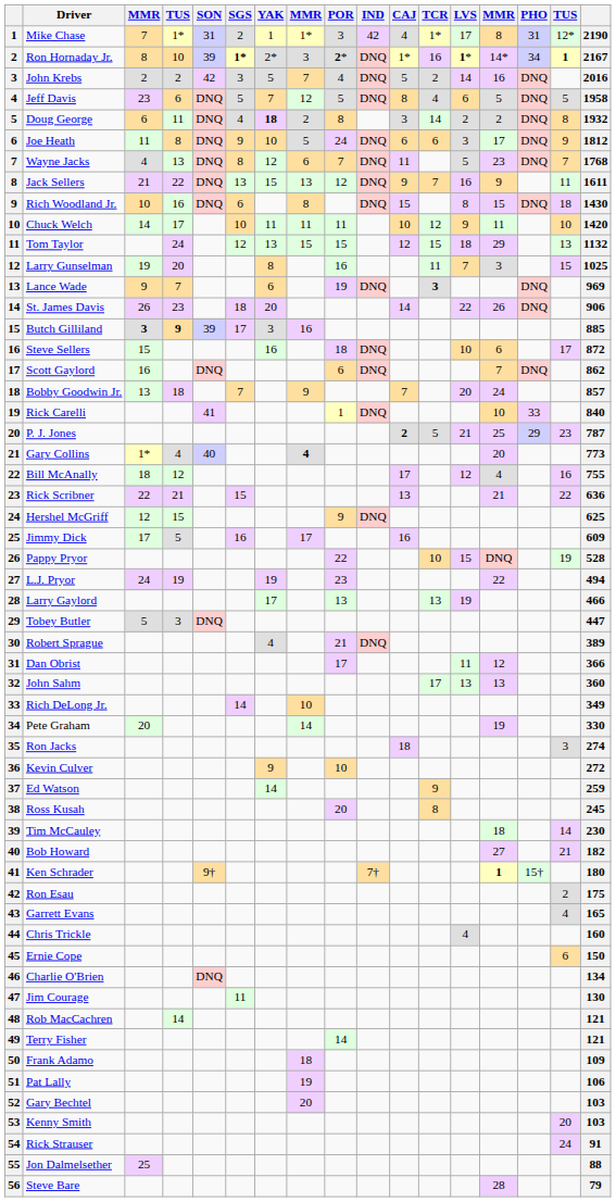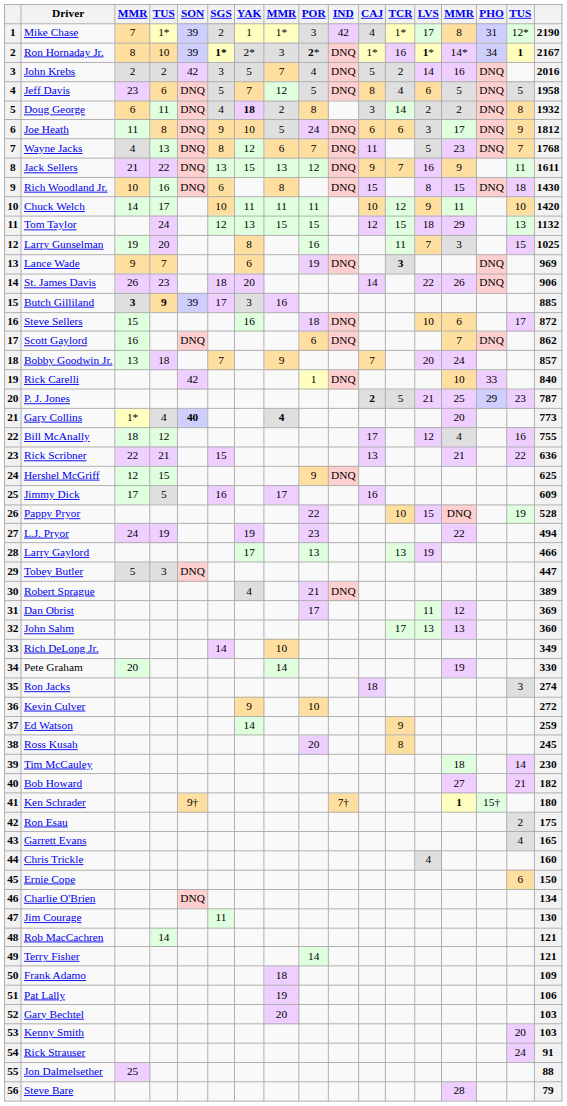 <table class="wikitable" style="font-size:77%; text-align:center">
 <tr>
 <th></th>
 <th>Driver</th>
 <th><a href='#'>MMR</a></th>
 <th><a href='#'>TUS</a></th>
 <th><a href='#'>SON</a></th>
 <th><a href='#'>SGS</a></th>
 <th><a href='#'>YAK</a></th>
 <th><a href='#'>MMR</a></th>
 <th><a href='#'>POR</a></th>
 <th><a href='#'>IND</a></th>
 <th><a href='#'>CAJ</a></th>
 <th><a href='#'>TCR</a></th>
 <th><a href='#'>LVS</a></th>
 <th><a href='#'>MMR</a></th>
 <th><a href='#'>PHO</a></th>
 <th><a href='#'>TUS</a></th>
 <th></th>
 </tr>
 <tr>
 <th>1</th>
 <td align="left"><a href='#'>Mike Chase</a></td>
 <td style="background:#FFDF9F";>7</td>
 <td style="background:#FFFFBF";>1*</td>
-<td style="background:#CFCFFF";>31</td>
+<td style="background:#CFCFFF";>39</td>
 <td style="background:#DFDFDF";>2</td>
 <td style="background:#FFFFBF";>1</td>
 <td style="background:#FFFFBF";>1*</td>
 <td style="background:#DFDFDF";>3</td>
 <td style="background:#EFCFFF";>42</td>
 <td style="background:#DFDFDF";>4</td>
 <td style="background:#FFFFBF";>1*</td>
 <td style="background:#DFFFDF";>17</td>
 <td style="background:#FFDF9F";>8</td>
 <td style="background:#CFCFFF";>31</td>
 <td style="background:#DFFFDF";>12*</td>
 <th>2190</th>
 </tr>
 <tr>
 <th>2</th>
 <td align="left"><a href='#'>Ron Hornaday Jr.</a></td>
 <td style="background:#FFDF9F";>8</td>
 <td style="background:#FFDF9F";>10</td>
 <td style="background:#CFCFFF";>39</td>
 <td style="background:#FFFFBF";><strong>1*</strong></td>
 <td style="background:#DFDFDF";>2*</td>
 <td style="background:#DFDFDF";>3</td>
 <td style="background:#DFDFDF";><strong>2</strong>*</td>
 <td style="background:#FFCFCF";>DNQ</td>
 <td style="background:#FFFFBF";>1*</td>
 <td style="background:#EFCFFF";>16</td>
 <td style="background:#FFFFBF";><strong>1</strong>*</td>
 <td style="background:#EFCFFF";>14*</td>
 <td style="background:#CFCFFF";>34</td>
 <td style="background:#FFFFBF";><strong>1</strong></td>
 <th>2167</th>
 </tr>
 <tr>
 <th>3</th>
 <td align="left"><a href='#'>John Krebs</a></td>
 <td style="background:#DFDFDF";>2</td>
 <td style="background:#DFDFDF";>2</td>
 <td style="background:#EFCFFF";>42</td>
 <td style="background:#DFDFDF";>3</td>
 <td style="background:#DFDFDF";>5</td>
 <td style="background:#FFDF9F";>7</td>
 <td style="background:#DFDFDF";>4</td>
 <td style="background:#FFCFCF";>DNQ</td>
 <td style="background:#DFDFDF";>5</td>
 <td style="background:#DFDFDF";>2</td>
 <td style="background:#EFCFFF";>14</td>
 <td style="background:#EFCFFF";>16</td>
 <td style="background:#FFCFCF";>DNQ</td>
 <td></td>
 <th>2016</th>
 </tr>
 <tr>
 <th>4</th>
 <td align="left"><a href='#'>Jeff Davis</a></td>
 <td style="background:#EFCFFF";>23</td>
 <td style="background:#FFDF9F";>6</td>
 <td style="background:#FFCFCF";>DNQ</td>
 <td style="background:#DFDFDF";>5</td>
 <td style="background:#FFDF9F";>7</td>
 <td style="background:#DFFFDF";>12</td>
 <td style="background:#DFDFDF";>5</td>
 <td style="background:#FFCFCF";>DNQ</td>
 <td style="background:#FFDF9F";>8</td>
 <td style="background:#DFDFDF";>4</td>
 <td style="background:#FFDF9F";>6</td>
 <td style="background:#DFDFDF";>5</td>
 <td style="background:#FFCFCF";>DNQ</td>
 <td style="background:#DFDFDF";>5</td>
 <th>1958</th>
 </tr>
 <tr>
 <th>5</th>
 <td align="left"><a href='#'>Doug George</a></td>
 <td style="background:#FFDF9F";>6</td>
 <td style="background:#DFFFDF";>11</td>
 <td style="background:#FFCFCF";>DNQ</td>
 <td style="background:#DFDFDF";>4</td>
 <td style="background:#EFCFFF";><strong>18</strong></td>
 <td style="background:#DFDFDF";>2</td>
 <td style="background:#FFDF9F";>8</td>
 <td></td>
 <td style="background:#DFDFDF";>3</td>
 <td style="background:#DFFFDF";>14</td>
 <td style="background:#DFDFDF";>2</td>
 <td style="background:#DFDFDF";>2</td>
 <td style="background:#FFCFCF";>DNQ</td>
 <td style="background:#FFDF9F";>8</td>
 <th>1932</th>
 </tr>
 <tr>
 <th>6</th>
 <td align="left"><a href='#'>Joe Heath</a></td>
 <td style="background:#DFFFDF";>11</td>
 <td style="background:#FFDF9F";>8</td>
 <td style="background:#FFCFCF";>DNQ</td>
 <td style="background:#FFDF9F";>9</td>
 <td style="background:#FFDF9F";>10</td>
 <td style="background:#DFDFDF";>5</td>
 <td style="background:#EFCFFF";>24</td>
 <td style="background:#FFCFCF";>DNQ</td>
 <td style="background:#FFDF9F";>6</td>
 <td style="background:#FFDF9F";>6</td>
 <td style="background:#DFDFDF";>3</td>
 <td style="background:#DFFFDF";>17</td>
 <td style="background:#FFCFCF";>DNQ</td>
 <td style="background:#FFDF9F";>9</td>
 <th>1812</th>
 </tr>
 <tr>
 <th>7</th>
 <td align="left"><a href='#'>Wayne Jacks</a></td>
 <td style="background:#DFDFDF";>4</td>
 <td style="background:#DFFFDF";>13</td>
 <td style="background:#FFCFCF";>DNQ</td>
 <td style="background:#FFDF9F";>8</td>
 <td style="background:#DFFFDF";>12</td>
 <td style="background:#FFDF9F";>6</td>
 <td style="background:#FFDF9F";>7</td>
 <td style="background:#FFCFCF";>DNQ</td>
 <td style="background:#EFCFFF";>11</td>
 <td></td>
 <td style="background:#DFDFDF";>5</td>
 <td style="background:#EFCFFF";>23</td>
 <td style="background:#FFCFCF";>DNQ</td>
 <td style="background:#FFDF9F";>7</td>
 <th>1768</th>
 </tr>
 <tr>
 <th>8</th>
 <td align="left"><a href='#'>Jack Sellers</a></td>
 <td style="background:#EFCFFF";>21</td>
 <td style="background:#EFCFFF";>22</td>
 <td style="background:#FFCFCF";>DNQ</td>
 <td style="background:#DFFFDF";>13</td>
 <td style="background:#DFFFDF";>15</td>
 <td style="background:#DFFFDF";>13</td>
 <td style="background:#DFFFDF";>12</td>
 <td style="background:#FFCFCF";>DNQ</td>
 <td style="background:#FFDF9F";>9</td>
 <td style="background:#FFDF9F";>7</td>
 <td style="background:#EFCFFF";>16</td>
 <td style="background:#FFDF9F";>9</td>
 <td></td>
 <td style="background:#DFFFDF";>11</td>
 <th>1611</th>
 </tr>
 <tr>
 <th>9</th>
 <td align="left"><a href='#'>Rich Woodland Jr.</a></td>
 <td style="background:#FFDF9F";>10</td>
 <td style="background:#DFFFDF";>16</td>
 <td style="background:#FFCFCF";>DNQ</td>
 <td style="background:#FFDF9F";>6</td>
 <td></td>
 <td style="background:#FFDF9F";>8</td>
 <td></td>
 <td style="background:#FFCFCF";>DNQ</td>
 <td style="background:#EFCFFF";>15</td>
 <td></td>
 <td style="background:#EFCFFF";>8</td>
 <td style="background:#EFCFFF";>15</td>
 <td style="background:#FFCFCF";>DNQ</td>
 <td style="background:#EFCFFF";>18</td>
 <th>1430</th>
 </tr>
 <tr>
 <th>10</th>
 <td align="left"><a href='#'>Chuck Welch</a></td>
 <td style="background:#DFFFDF";>14</td>
 <td style="background:#DFFFDF";>17</td>
 <td></td>
 <td style="background:#FFDF9F";>10</td>
 <td style="background:#DFFFDF";>11</td>
 <td style="background:#DFFFDF";>11</td>
 <td style="background:#DFFFDF";>11</td>
 <td></td>
 <td style="background:#FFDF9F";>10</td>
 <td style="background:#DFFFDF";>12</td>
 <td style="background:#FFDF9F";>9</td>
 <td style="background:#DFFFDF";>11</td>
 <td></td>
 <td style="background:#FFDF9F";>10</td>
 <th>1420</th>
 </tr>
 <tr>
 <th>11</th>
 <td align="left"><a href='#'>Tom Taylor</a></td>
 <td></td>
 <td style="background:#EFCFFF";>24</td>
 <td></td>
 <td style="background:#DFFFDF";>12</td>
 <td style="background:#DFFFDF";>13</td>
 <td style="background:#DFFFDF";>15</td>
 <td style="background:#DFFFDF";>15</td>
 <td></td>
 <td style="background:#EFCFFF";>12</td>
 <td style="background:#DFFFDF";>15</td>
 <td style="background:#EFCFFF";>18</td>
 <td style="background:#EFCFFF";>29</td>
 <td></td>
 <td style="background:#DFFFDF";>13</td>
 <th>1132</th>
 </tr>
 <tr>
 <th>12</th>
 <td align="left"><a href='#'>Larry Gunselman</a></td>
 <td style="background:#DFFFDF";>19</td>
 <td style="background:#EFCFFF";>20</td>
 <td></td>
 <td></td>
 <td style="background:#FFDF9F";>8</td>
 <td></td>
 <td style="background:#DFFFDF";>16</td>
 <td></td>
 <td></td>
 <td style="background:#DFFFDF";>11</td>
 <td style="background:#FFDF9F";>7</td>
 <td style="background:#DFDFDF";>3</td>
 <td></td>
 <td style="background:#EFCFFF";>15</td>
 <th>1025</th>
 </tr>
 <tr>
 <th>13</th>
 <td align="left"><a href='#'>Lance Wade</a></td>
 <td style="background:#FFDF9F";>9</td>
 <td style="background:#FFDF9F";>7</td>
 <td></td>
 <td></td>
 <td style="background:#FFDF9F";>6</td>
 <td></td>
 <td style="background:#EFCFFF";>19</td>
 <td style="background:#FFCFCF";>DNQ</td>
 <td></td>
 <td style="background:#DFDFDF";><strong>3</strong></td>
 <td></td>
 <td></td>
 <td style="background:#FFCFCF";>DNQ</td>
 <td></td>
 <th>969</th>
 </tr>
 <tr>
 <th>14</th>
 <td align="left"><a href='#'>St. James Davis</a></td>
 <td style="background:#EFCFFF";>26</td>
 <td style="background:#EFCFFF";>23</td>
 <td></td>
 <td style="background:#EFCFFF";>18</td>
 <td style="background:#EFCFFF";>20</td>
 <td></td>
 <td></td>
 <td></td>
 <td style="background:#EFCFFF";>14</td>
 <td></td>
 <td style="background:#EFCFFF";>22</td>
 <td style="background:#EFCFFF";>26</td>
 <td style="background:#FFCFCF";>DNQ</td>
 <td></td>
 <th>906</th>
 </tr>
 <tr>
 <th>15</th>
 <td align="left"><a href='#'>Butch Gilliland</a></td>
 <td style="background:#DFDFDF";><strong>3</strong></td>
 <td style="background:#FFDF9F";><strong>9</strong></td>
 <td style="background:#CFCFFF";>39</td>
 <td style="background:#EFCFFF";>17</td>
 <td style="background:#DFDFDF";>3</td>
 <td style="background:#EFCFFF";>16</td>
 <td></td>
 <td></td>
 <td></td>
 <td></td>
 <td></td>
 <td></td>
 <td></td>
 <td></td>
 <th>885</th>
 </tr>
 <tr>
 <th>16</th>
 <td align="left"><a href='#'>Steve Sellers</a></td>
 <td style="background:#DFFFDF";>15</td>
 <td></td>
 <td></td>
 <td></td>
 <td style="background:#DFFFDF";>16</td>
 <td></td>
 <td style="background:#EFCFFF";>18</td>
 <td style="background:#FFCFCF";>DNQ</td>
 <td></td>
 <td></td>
 <td style="background:#FFDF9F";>10</td>
 <td style="background:#FFDF9F";>6</td>
 <td></td>
 <td style="background:#EFCFFF";>17</td>
 <th>872</th>
 </tr>
 <tr>
 <th>17</th>
 <td align="left"><a href='#'>Scott Gaylord</a></td>
 <td style="background:#DFFFDF";>16</td>
 <td></td>
 <td style="background:#FFCFCF";>DNQ</td>
 <td></td>
 <td></td>
 <td></td>
 <td style="background:#FFDF9F";>6</td>
 <td style="background:#FFCFCF";>DNQ</td>
 <td></td>
 <td></td>
 <td></td>
 <td style="background:#FFDF9F";>7</td>
 <td style="background:#FFCFCF";>DNQ</td>
 <td></td>
 <th>862</th>
 </tr>
 <tr>
 <th>18</th>
 <td align="left"><a href='#'>Bobby Goodwin Jr.</a></td>
 <td style="background:#DFFFDF";>13</td>
 <td style="background:#EFCFFF";>18</td>
 <td></td>
 <td style="background:#FFDF9F";>7</td>
 <td></td>
 <td style="background:#FFDF9F";>9</td>
 <td></td>
 <td></td>
 <td style="background:#FFDF9F";>7</td>
 <td></td>
 <td style="background:#EFCFFF";>20</td>
 <td style="background:#EFCFFF";>24</td>
 <td></td>
 <td></td>
 <th>857</th>
 </tr>
 <tr>
 <th>19</th>
 <td align="left"><a href='#'>Rick Carelli</a></td>
 <td></td>
 <td></td>
-<td style="background:#EFCFFF";>41</td>
+<td style="background:#EFCFFF";>42</td>
 <td></td>
 <td></td>
 <td></td>
 <td style="background:#FFFFBF";>1</td>
 <td style="background:#FFCFCF";>DNQ</td>
 <td></td>
 <td></td>
 <td></td>
 <td style="background:#FFDF9F";>10</td>
 <td style="background:#EFCFFF";>33</td>
 <td></td>
 <th>840</th>
 </tr>
 <tr>
 <th>20</th>
 <td align="left"><a href='#'>P. J. Jones</a></td>
 <td></td>
 <td></td>
 <td></td>
 <td></td>
 <td></td>
 <td></td>
 <td></td>
 <td></td>
 <td style="background:#DFDFDF";><strong>2</strong></td>
 <td style="background:#DFDFDF";>5</td>
 <td style="background:#EFCFFF";>21</td>
 <td style="background:#EFCFFF";>25</td>
 <td style="background:#CFCFFF";>29</td>
 <td style="background:#EFCFFF";>23</td>
 <th>787</th>
 </tr>
 <tr>
 <th>21</th>
 <td align="left"><a href='#'>Gary Collins</a></td>
 <td style="background:#FFFFBF";>1*</td>
 <td style="background:#DFDFDF";>4</td>
-<td style="background:#CFCFFF";>40</td>
+<td style="background:#CFCFFF";><strong>40</strong></td>
 <td></td>
 <td></td>
 <td style="background:#DFDFDF";><strong>4</strong></td>
 <td></td>
 <td></td>
 <td></td>
 <td></td>
 <td></td>
 <td style="background:#EFCFFF";>20</td>
 <td></td>
 <td></td>
 <th>773</th>
 </tr>
 <tr>
 <th>22</th>
 <td align="left"><a href='#'>Bill McAnally</a></td>
 <td style="background:#DFFFDF";>18</td>
 <td style="background:#DFFFDF";>12</td>
 <td></td>
 <td></td>
 <td></td>
 <td></td>
 <td></td>
 <td></td>
 <td style="background:#EFCFFF";>17</td>
 <td></td>
 <td style="background:#EFCFFF";>12</td>
 <td style="background:#DFDFDF";>4</td>
 <td></td>
 <td style="background:#EFCFFF";>16</td>
 <th>755</th>
 </tr>
 <tr>
 <th>23</th>
 <td align="left"><a href='#'>Rick Scribner</a></td>
 <td style="background:#EFCFFF";>22</td>
 <td style="background:#EFCFFF";>21</td>
 <td></td>
 <td style="background:#EFCFFF";>15</td>
 <td></td>
 <td></td>
 <td></td>
 <td></td>
 <td style="background:#EFCFFF";>13</td>
 <td></td>
 <td></td>
 <td style="background:#EFCFFF";>21</td>
 <td></td>
 <td style="background:#EFCFFF";>22</td>
 <th>636</th>
 </tr>
 <tr>
 <th>24</th>
 <td align="left"><a href='#'>Hershel McGriff</a></td>
 <td style="background:#DFFFDF";>12</td>
 <td style="background:#DFFFDF";>15</td>
 <td></td>
 <td></td>
 <td></td>
 <td></td>
 <td style="background:#FFDF9F";>9</td>
 <td style="background:#FFCFCF";>DNQ</td>
 <td></td>
 <td></td>
 <td></td>
 <td></td>
 <td></td>
 <td></td>
 <th>625</th>
 </tr>
 <tr>
 <th>25</th>
 <td align="left"><a href='#'>Jimmy Dick</a></td>
 <td style="background:#DFFFDF";>17</td>
 <td style="background:#DFDFDF";>5</td>
 <td></td>
 <td style="background:#EFCFFF";>16</td>
 <td></td>
 <td style="background:#EFCFFF";>17</td>
 <td></td>
 <td></td>
 <td style="background:#EFCFFF";>16</td>
 <td></td>
 <td></td>
 <td></td>
 <td></td>
 <td></td>
 <th>609</th>
 </tr>
 <tr>
 <th>26</th>
 <td align="left"><a href='#'>Pappy Pryor</a></td>
 <td></td>
 <td></td>
 <td></td>
 <td></td>
 <td></td>
 <td></td>
 <td style="background:#EFCFFF";>22</td>
 <td></td>
 <td></td>
 <td style="background:#FFDF9F";>10</td>
 <td style="background:#EFCFFF";>15</td>
 <td style="background:#FFCFCF";>DNQ</td>
 <td></td>
 <td style="background:#DFFFDF";>19</td>
 <th>528</th>
 </tr>
 <tr>
 <th>27</th>
 <td align="left"><a href='#'>L.J. Pryor</a></td>
 <td style="background:#EFCFFF";>24</td>
 <td style="background:#EFCFFF";>19</td>
 <td></td>
 <td></td>
 <td style="background:#EFCFFF";>19</td>
 <td></td>
 <td style="background:#EFCFFF";>23</td>
 <td></td>
 <td></td>
 <td></td>
 <td></td>
 <td style="background:#EFCFFF";>22</td>
 <td></td>
 <td></td>
 <th>494</th>
 </tr>
 <tr>
 <th>28</th>
 <td align="left"><a href='#'>Larry Gaylord</a></td>
 <td></td>
 <td></td>
 <td></td>
 <td></td>
 <td style="background:#DFFFDF";>17</td>
 <td></td>
 <td style="background:#DFFFDF";>13</td>
 <td></td>
 <td></td>
 <td style="background:#DFFFDF";>13</td>
 <td style="background:#EFCFFF";>19</td>
 <td></td>
 <td></td>
 <td></td>
 <th>466</th>
 </tr>
 <tr>
 <th>29</th>
 <td align="left"><a href='#'>Tobey Butler</a></td>
 <td style="background:#DFDFDF";>5</td>
 <td style="background:#DFDFDF";>3</td>
 <td style="background:#FFCFCF";>DNQ</td>
 <td></td>
 <td></td>
 <td></td>
 <td></td>
 <td></td>
 <td></td>
 <td></td>
 <td></td>
 <td></td>
 <td></td>
 <td></td>
 <th>447</th>
 </tr>
 <tr>
 <th>30</th>
 <td align="left"><a href='#'>Robert Sprague</a></td>
 <td></td>
 <td></td>
 <td></td>
 <td></td>
 <td style="background:#DFDFDF";>4</td>
 <td></td>
 <td style="background:#EFCFFF";>21</td>
 <td style="background:#FFCFCF";>DNQ</td>
 <td></td>
 <td></td>
 <td></td>
 <td></td>
 <td></td>
 <td></td>
 <th>389</th>
 </tr>
 <tr>
 <th>31</th>
 <td align="left"><a href='#'>Dan Obrist</a></td>
 <td></td>
 <td></td>
 <td></td>
 <td></td>
 <td></td>
 <td></td>
 <td style="background:#EFCFFF";>17</td>
 <td></td>
 <td></td>
 <td></td>
 <td style="background:#DFFFDF";>11</td>
 <td style="background:#EFCFFF";>12</td>
 <td></td>
 <td></td>
-<th>366</th>
+<th>369</th>
 </tr>
 <tr>
 <th>32</th>
 <td align="left"><a href='#'>John Sahm</a></td>
 <td></td>
 <td></td>
 <td></td>
 <td></td>
 <td></td>
 <td></td>
 <td></td>
 <td></td>
 <td></td>
 <td style="background:#DFFFDF";>17</td>
 <td style="background:#DFFFDF";>13</td>
 <td style="background:#EFCFFF";>13</td>
 <td></td>
 <td></td>
 <th>360</th>
 </tr>
 <tr>
 <th>33</th>
 <td align="left"><a href='#'>Rich DeLong Jr.</a></td>
 <td></td>
 <td></td>
 <td></td>
 <td style="background:#EFCFFF";>14</td>
 <td></td>
 <td style="background:#FFDF9F";>10</td>
 <td></td>
 <td></td>
 <td></td>
 <td></td>
 <td></td>
 <td></td>
 <td></td>
 <td></td>
 <th>349</th>
 </tr>
 <tr>
 <th>34</th>
 <td align="left">Pete Graham</td>
 <td style="background:#DFFFDF";>20</td>
 <td></td>
 <td></td>
 <td></td>
 <td></td>
 <td style="background:#DFFFDF";>14</td>
 <td></td>
 <td></td>
 <td></td>
 <td></td>
 <td></td>
 <td style="background:#EFCFFF";>19</td>
 <td></td>
 <td></td>
 <th>330</th>
 </tr>
 <tr>
 <th>35</th>
 <td align="left"><a href='#'>Ron Jacks</a></td>
 <td></td>
 <td></td>
 <td></td>
 <td></td>
 <td></td>
 <td></td>
 <td></td>
 <td></td>
 <td style="background:#EFCFFF";>18</td>
 <td></td>
 <td></td>
 <td></td>
 <td></td>
 <td style="background:#DFDFDF";>3</td>
 <th>274</th>
 </tr>
 <tr>
 <th>36</th>
 <td align="left"><a href='#'>Kevin Culver</a></td>
 <td></td>
 <td></td>
 <td></td>
 <td></td>
 <td style="background:#FFDF9F";>9</td>
 <td></td>
 <td style="background:#FFDF9F";>10</td>
 <td></td>
 <td></td>
 <td></td>
 <td></td>
 <td></td>
 <td></td>
 <td></td>
 <th>272</th>
 </tr>
 <tr>
 <th>37</th>
 <td align="left"><a href='#'>Ed Watson</a></td>
 <td></td>
 <td></td>
 <td></td>
 <td></td>
 <td style="background:#DFFFDF";>14</td>
 <td></td>
 <td></td>
 <td></td>
 <td></td>
 <td style="background:#FFDF9F";>9</td>
 <td></td>
 <td></td>
 <td></td>
 <td></td>
 <th>259</th>
 </tr>
 <tr>
 <th>38</th>
 <td align="left"><a href='#'>Ross Kusah</a></td>
 <td></td>
 <td></td>
 <td></td>
 <td></td>
 <td></td>
 <td></td>
 <td style="background:#EFCFFF";>20</td>
 <td></td>
 <td></td>
 <td style="background:#FFDF9F";>8</td>
 <td></td>
 <td></td>
 <td></td>
 <td></td>
 <th>245</th>
 </tr>
 <tr>
 <th>39</th>
 <td align="left"><a href='#'>Tim McCauley</a></td>
 <td></td>
 <td></td>
 <td></td>
 <td></td>
 <td></td>
 <td></td>
 <td></td>
 <td></td>
 <td></td>
 <td></td>
 <td></td>
 <td style="background:#DFFFDF";>18</td>
 <td></td>
 <td style="background:#EFCFFF";>14</td>
 <th>230</th>
 </tr>
 <tr>
 <th>40</th>
 <td align="left"><a href='#'>Bob Howard</a></td>
 <td></td>
 <td></td>
 <td></td>
 <td></td>
 <td></td>
 <td></td>
 <td></td>
 <td></td>
 <td></td>
 <td></td>
 <td></td>
 <td style="background:#EFCFFF";>27</td>
 <td></td>
 <td style="background:#EFCFFF";>21</td>
 <th>182</th>
 </tr>
 <tr>
 <th>41</th>
 <td align="left"><a href='#'>Ken Schrader</a></td>
 <td></td>
 <td></td>
 <td style="background:#FFDF9F";>9†</td>
 <td></td>
 <td></td>
 <td></td>
 <td></td>
 <td style="background:#FFDF9F";>7†</td>
 <td></td>
 <td></td>
 <td></td>
 <td style="background:#FFFFBF";><strong>1</strong></td>
 <td style="background:#DFFFDF";>15†</td>
 <td></td>
 <th>180</th>
 </tr>
 <tr>
 <th>42</th>
 <td align="left"><a href='#'>Ron Esau</a></td>
 <td></td>
 <td></td>
 <td></td>
 <td></td>
 <td></td>
 <td></td>
 <td></td>
 <td></td>
 <td></td>
 <td></td>
 <td></td>
 <td></td>
 <td></td>
 <td style="background:#DFDFDF";>2</td>
 <th>175</th>
 </tr>
 <tr>
 <th>43</th>
 <td align="left"><a href='#'>Garrett Evans</a></td>
 <td></td>
 <td></td>
 <td></td>
 <td></td>
 <td></td>
 <td></td>
 <td></td>
 <td></td>
 <td></td>
 <td></td>
 <td></td>
 <td></td>
 <td></td>
 <td style="background:#DFDFDF";>4</td>
 <th>165</th>
 </tr>
 <tr>
 <th>44</th>
 <td align="left"><a href='#'>Chris Trickle</a></td>
 <td></td>
 <td></td>
 <td></td>
 <td></td>
 <td></td>
 <td></td>
 <td></td>
 <td></td>
 <td></td>
 <td></td>
 <td style="background:#DFDFDF";>4</td>
 <td></td>
 <td></td>
 <td></td>
 <th>160</th>
 </tr>
 <tr>
 <th>45</th>
 <td align="left"><a href='#'>Ernie Cope</a></td>
 <td></td>
 <td></td>
 <td></td>
 <td></td>
 <td></td>
 <td></td>
 <td></td>
 <td></td>
 <td></td>
 <td></td>
 <td></td>
 <td></td>
 <td></td>
 <td style="background:#FFDF9F";>6</td>
 <th>150</th>
 </tr>
 <tr>
 <th>46</th>
 <td align="left"><a href='#'>Charlie O'Brien</a></td>
 <td></td>
 <td></td>
 <td style="background:#FFCFCF";>DNQ</td>
 <td></td>
 <td></td>
 <td></td>
 <td></td>
 <td></td>
 <td></td>
 <td></td>
 <td></td>
 <td></td>
 <td></td>
 <td></td>
 <th>134</th>
 </tr>
 <tr>
 <th>47</th>
 <td align="left"><a href='#'>Jim Courage</a></td>
 <td></td>
 <td></td>
 <td></td>
 <td style="background:#DFFFDF";>11</td>
 <td></td>
 <td></td>
 <td></td>
 <td></td>
 <td></td>
 <td></td>
 <td></td>
 <td></td>
 <td></td>
 <td></td>
 <th>130</th>
 </tr>
 <tr>
 <th>48</th>
 <td align="left"><a href='#'>Rob MacCachren</a></td>
 <td></td>
 <td style="background:#DFFFDF";>14</td>
 <td></td>
 <td></td>
 <td></td>
 <td></td>
 <td></td>
 <td></td>
 <td></td>
 <td></td>
 <td></td>
 <td></td>
 <td></td>
 <td></td>
 <th>121</th>
 </tr>
 <tr>
 <th>49</th>
 <td align="left"><a href='#'>Terry Fisher</a></td>
 <td></td>
 <td></td>
 <td></td>
 <td></td>
 <td></td>
 <td></td>
 <td style="background:#DFFFDF";>14</td>
 <td></td>
 <td></td>
 <td></td>
 <td></td>
 <td></td>
 <td></td>
 <td></td>
 <th>121</th>
 </tr>
 <tr>
 <th>50</th>
 <td align="left"><a href='#'>Frank Adamo</a></td>
 <td></td>
 <td></td>
 <td></td>
 <td></td>
 <td></td>
 <td style="background:#EFCFFF";>18</td>
 <td></td>
 <td></td>
 <td></td>
 <td></td>
 <td></td>
 <td></td>
 <td></td>
 <td></td>
 <th>109</th>
 </tr>
 <tr>
 <th>51</th>
 <td align="left"><a href='#'>Pat Lally</a></td>
 <td></td>
 <td></td>
 <td></td>
 <td></td>
 <td></td>
 <td style="background:#EFCFFF";>19</td>
 <td></td>
 <td></td>
 <td></td>
 <td></td>
 <td></td>
 <td></td>
 <td></td>
 <td></td>
 <th>106</th>
 </tr>
 <tr>
 <th>52</th>
 <td align="left"><a href='#'>Gary Bechtel</a></td>
 <td></td>
 <td></td>
 <td></td>
 <td></td>
 <td></td>
 <td style="background:#EFCFFF";>20</td>
 <td></td>
 <td></td>
 <td></td>
 <td></td>
 <td></td>
 <td></td>
 <td></td>
 <td></td>
 <th>103</th>
 </tr>
 <tr>
 <th>53</th>
 <td align="left"><a href='#'>Kenny Smith</a></td>
 <td></td>
 <td></td>
 <td></td>
 <td></td>
 <td></td>
 <td></td>
 <td></td>
 <td></td>
 <td></td>
 <td></td>
 <td></td>
 <td></td>
 <td></td>
 <td style="background:#EFCFFF";>20</td>
 <th>103</th>
 </tr>
 <tr>
 <th>54</th>
 <td align="left"><a href='#'>Rick Strauser</a></td>
 <td></td>
 <td></td>
 <td></td>
 <td></td>
 <td></td>
 <td></td>
 <td></td>
 <td></td>
 <td></td>
 <td></td>
 <td></td>
 <td></td>
 <td></td>
 <td style="background:#EFCFFF";>24</td>
 <th>91</th>
 </tr>
 <tr>
 <th>55</th>
 <td align="left"><a href='#'>Jon Dalmelsether</a></td>
 <td style="background:#EFCFFF";>25</td>
 <td></td>
 <td></td>
 <td></td>
 <td></td>
 <td></td>
 <td></td>
 <td></td>
 <td></td>
 <td></td>
 <td></td>
 <td></td>
 <td></td>
 <td></td>
 <th>88</th>
 </tr>
 <tr>
 <th>56</th>
 <td align="left"><a href='#'>Steve Bare</a></td>
 <td></td>
 <td></td>
 <td></td>
 <td></td>
 <td></td>
 <td></td>
 <td></td>
 <td></td>
 <td></td>
 <td></td>
 <td></td>
 <td style="background:#EFCFFF";>28</td>
 <td></td>
 <td></td>
 <th>79</th>
 </tr>
 </table>
